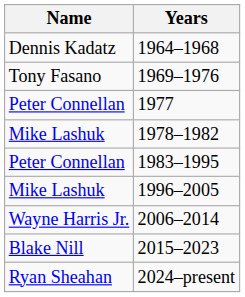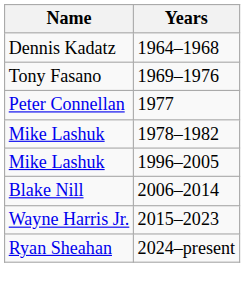 <table class="wikitable">
 <tr>
 <th>Name</th>
 <th>Years</th>
 </tr>
 <tr>
 <td>Dennis Kadatz</td>
 <td>1964–1968</td>
 </tr>
 <tr>
 <td>Tony Fasano</td>
 <td>1969–1976</td>
 </tr>
 <tr>
 <td><a href='#'>Peter Connellan</a></td>
 <td>1977</td>
 </tr>
 <tr>
 <td><a href='#'>Mike Lashuk</a></td>
 <td>1978–1982</td>
 </tr>
 <tr>
-<td><a href='#'>Peter Connellan</a></td>
-<td>1983–1995</td>
-</tr>
-<tr>
 <td><a href='#'>Mike Lashuk</a></td>
 <td>1996–2005</td>
 </tr>
 <tr>
-<td><a href='#'>Wayne Harris Jr.</a></td>
+<td><a href='#'>Blake Nill</a></td>
 <td>2006–2014</td>
 </tr>
 <tr>
-<td><a href='#'>Blake Nill</a></td>
+<td><a href='#'>Wayne Harris Jr.</a></td>
 <td>2015–2023</td>
 </tr>
 <tr>
 <td><a href='#'>Ryan Sheahan</a></td>
 <td>2024–present</td>
 </tr>
 </table>
